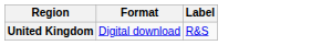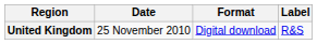 <table class="wikitable plainrowheaders" border="1">
 <tr>
 <th>Region</th>
+<th>Date</th>
 <th>Format</th>
 <th>Label</th>
 </tr>
 <tr>
 <th scope="row">United Kingdom</th>
+<td>25 November 2010</td>
 <td><a href='#'>Digital download</a></td>
 <td><a href='#'>R&S</a></td>
 </tr>
 </table>
